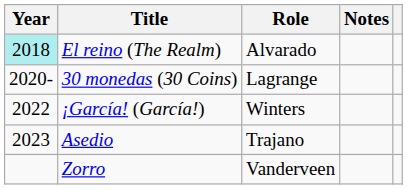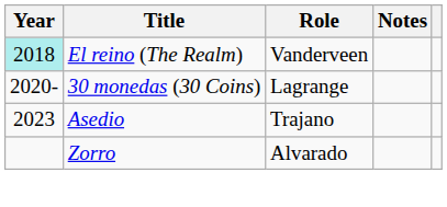 <table class="wikitable sortable">
 <tr>
 <th>Year</th>
 <th>Title</th>
 <th>Role</th>
 <th class="unsortable">Notes</th>
 <th></th>
 </tr>
 <tr>
 <td align = "center" style="background: paleturquoise;">2018</td>
 <td><em><a href='#'>El reino</a></em> (<em>The Realm</em>)</td>
-<td>Alvarado</td>
+<td>Vanderveen</td>
 <td></td>
 <td align = "center"></td>
 </tr>
 <tr>
 <td align = "center">2020-</td>
 <td><em><a href='#'>30 monedas</a></em> (<em>30 Coins</em>)</td>
 <td>Lagrange</td>
-<td></td>
-<td align = "center"></td>
-</tr>
-<tr>
-<td align = "center">2022</td>
-<td><em><a href='#'>¡García!</a></em> (<em>García!</em>)</td>
-<td>Winters</td>
 <td></td>
 <td align = "center"></td>
 </tr>
 <tr>
 <td align = "center">2023</td>
 <td><em><a href='#'>Asedio</a></em></td>
 <td>Trajano</td>
 <td></td>
 <td align = "center"></td>
 </tr>
 <tr>
 <td></td>
 <td><em><a href='#'>Zorro</a></em></td>
-<td>Vanderveen</td>
+<td>Alvarado</td>
 <td></td>
 <td></td>
 </tr>
 </table>
